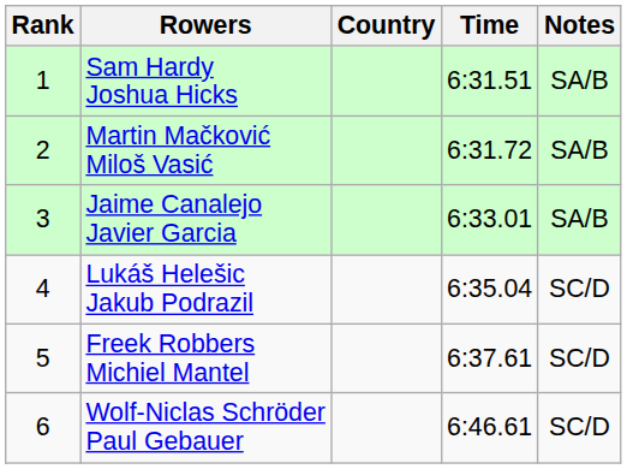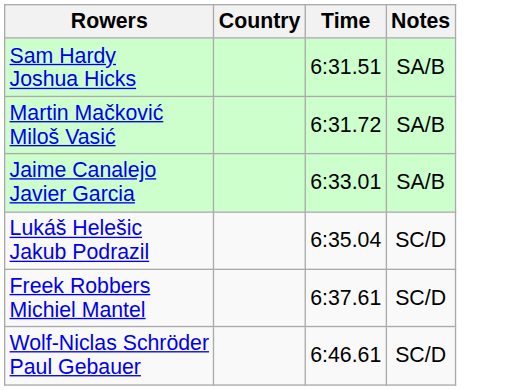 <table class="wikitable" style="text-align:center">
 <tr>
-<th>Rank</th>
 <th>Rowers</th>
 <th>Country</th>
 <th>Time</th>
 <th>Notes</th>
 </tr>
 <tr bgcolor=ccffcc>
-<td>1</td>
 <td align="left"><a href='#'>Sam Hardy</a><br><a href='#'>Joshua Hicks</a></td>
 <td align="left"></td>
 <td>6:31.51</td>
 <td>SA/B</td>
 </tr>
 <tr bgcolor=ccffcc>
-<td>2</td>
 <td align="left"><a href='#'>Martin Mačković</a><br><a href='#'>Miloš Vasić</a></td>
 <td align="left"></td>
 <td>6:31.72</td>
 <td>SA/B</td>
 </tr>
 <tr bgcolor=ccffcc>
-<td>3</td>
 <td align="left"><a href='#'>Jaime Canalejo</a><br><a href='#'>Javier Garcia</a></td>
 <td align="left"></td>
 <td>6:33.01</td>
 <td>SA/B</td>
 </tr>
 <tr>
-<td>4</td>
 <td align="left"><a href='#'>Lukáš Helešic</a><br><a href='#'>Jakub Podrazil</a></td>
 <td align="left"></td>
 <td>6:35.04</td>
 <td>SC/D</td>
 </tr>
 <tr>
-<td>5</td>
 <td align="left"><a href='#'>Freek Robbers</a><br><a href='#'>Michiel Mantel</a></td>
 <td align="left"></td>
 <td>6:37.61</td>
 <td>SC/D</td>
 </tr>
 <tr>
-<td>6</td>
 <td align="left"><a href='#'>Wolf-Niclas Schröder</a><br><a href='#'>Paul Gebauer</a></td>
 <td align="left"></td>
 <td>6:46.61</td>
 <td>SC/D</td>
 </tr>
 </table>
